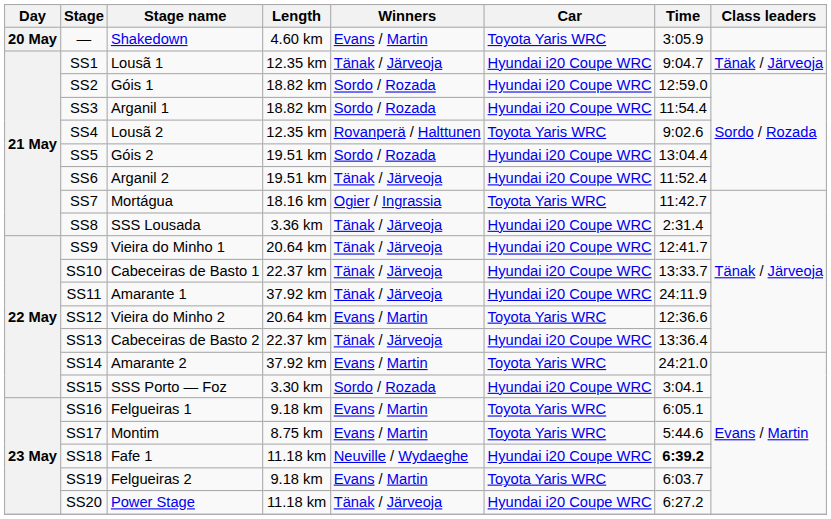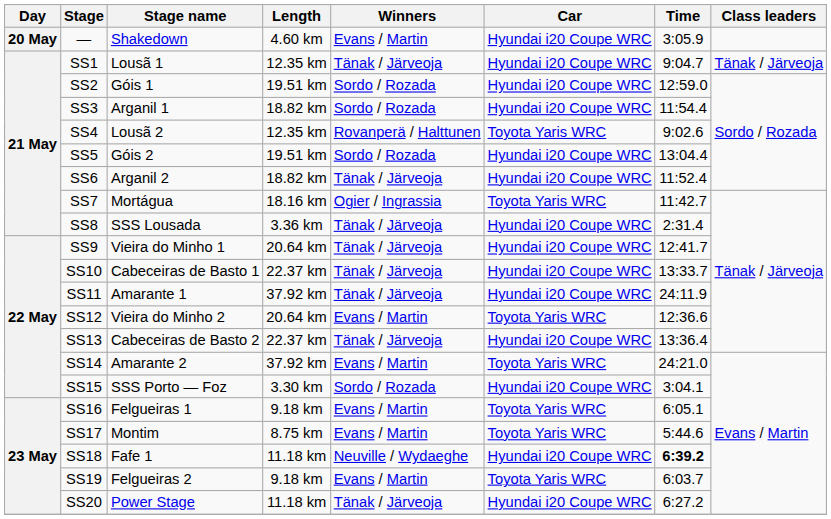 <table class="wikitable" style="font-size: 85%;">
 <tr>
 <th>Day</th>
 <th>Stage</th>
 <th>Stage name</th>
 <th>Length</th>
 <th>Winners</th>
 <th>Car</th>
 <th>Time</th>
 <th>Class leaders</th>
 </tr>
 <tr>
 <th>20 May</th>
 <td align="center">—</td>
 <td><a href='#'>Shakedown</a></td>
 <td align="center">4.60 km</td>
 <td><a href='#'>Evans</a> / <a href='#'>Martin</a></td>
-<td><a href='#'>Toyota Yaris WRC</a></td>
+<td><a href='#'>Hyundai i20 Coupe WRC</a></td>
 <td align="center">3:05.9</td>
 <td></td>
 </tr>
 <tr>
 <th rowspan="8">21 May</th>
 <td align="center">SS1</td>
 <td>Lousã 1</td>
 <td align="center">12.35 km</td>
 <td><a href='#'>Tänak</a> / <a href='#'>Järveoja</a></td>
 <td><a href='#'>Hyundai i20 Coupe WRC</a></td>
 <td align="center">9:04.7</td>
 <td><a href='#'>Tänak</a> / <a href='#'>Järveoja</a></td>
 </tr>
 <tr>
 <td align="center">SS2</td>
 <td>Góis 1</td>
-<td align="center">18.82 km</td>
+<td align="center">19.51 km</td>
 <td><a href='#'>Sordo</a> / <a href='#'>Rozada</a></td>
 <td><a href='#'>Hyundai i20 Coupe WRC</a></td>
 <td align="center">12:59.0</td>
 <td rowspan="5"><a href='#'>Sordo</a> / <a href='#'>Rozada</a></td>
 </tr>
 <tr>
 <td align="center">SS3</td>
 <td>Arganil 1</td>
 <td align="center">18.82 km</td>
 <td><a href='#'>Sordo</a> / <a href='#'>Rozada</a></td>
 <td><a href='#'>Hyundai i20 Coupe WRC</a></td>
 <td align="center">11:54.4</td>
 </tr>
 <tr>
 <td align="center">SS4</td>
 <td>Lousã 2</td>
 <td align="center">12.35 km</td>
 <td><a href='#'>Rovanperä</a> / <a href='#'>Halttunen</a></td>
 <td><a href='#'>Toyota Yaris WRC</a></td>
 <td align="center">9:02.6</td>
 </tr>
 <tr>
 <td align="center">SS5</td>
 <td>Góis 2</td>
 <td align="center">19.51 km</td>
 <td><a href='#'>Sordo</a> / <a href='#'>Rozada</a></td>
 <td><a href='#'>Hyundai i20 Coupe WRC</a></td>
 <td align="center">13:04.4</td>
 </tr>
 <tr>
 <td align="center">SS6</td>
 <td>Arganil 2</td>
-<td align="center">19.51 km</td>
+<td align="center">18.82 km</td>
 <td><a href='#'>Tänak</a> / <a href='#'>Järveoja</a></td>
 <td><a href='#'>Hyundai i20 Coupe WRC</a></td>
 <td align="center">11:52.4</td>
 </tr>
 <tr>
 <td align="center">SS7</td>
 <td>Mortágua</td>
 <td align="center">18.16 km</td>
 <td><a href='#'>Ogier</a> / <a href='#'>Ingrassia</a></td>
 <td><a href='#'>Toyota Yaris WRC</a></td>
 <td align="center">11:42.7</td>
 <td rowspan="7"><a href='#'>Tänak</a> / <a href='#'>Järveoja</a></td>
 </tr>
 <tr>
 <td align="center">SS8</td>
 <td>SSS Lousada</td>
 <td align="center">3.36 km</td>
 <td><a href='#'>Tänak</a> / <a href='#'>Järveoja</a></td>
 <td><a href='#'>Hyundai i20 Coupe WRC</a></td>
 <td align="center">2:31.4</td>
 </tr>
 <tr>
 <th rowspan="7">22 May</th>
 <td align="center">SS9</td>
 <td>Vieira do Minho 1</td>
 <td align="center">20.64 km</td>
 <td><a href='#'>Tänak</a> / <a href='#'>Järveoja</a></td>
 <td><a href='#'>Hyundai i20 Coupe WRC</a></td>
 <td align="center">12:41.7</td>
 </tr>
 <tr>
 <td align="center">SS10</td>
 <td>Cabeceiras de Basto 1</td>
 <td align="center">22.37 km</td>
 <td><a href='#'>Tänak</a> / <a href='#'>Järveoja</a></td>
 <td><a href='#'>Hyundai i20 Coupe WRC</a></td>
 <td align="center">13:33.7</td>
 </tr>
 <tr>
 <td align="center">SS11</td>
 <td>Amarante 1</td>
 <td align="center">37.92 km</td>
 <td><a href='#'>Tänak</a> / <a href='#'>Järveoja</a></td>
 <td><a href='#'>Hyundai i20 Coupe WRC</a></td>
 <td align="center">24:11.9</td>
 </tr>
 <tr>
 <td align="center">SS12</td>
 <td>Vieira do Minho 2</td>
 <td align="center">20.64 km</td>
 <td><a href='#'>Evans</a> / <a href='#'>Martin</a></td>
 <td><a href='#'>Toyota Yaris WRC</a></td>
 <td align="center">12:36.6</td>
 </tr>
 <tr>
 <td align="center">SS13</td>
 <td>Cabeceiras de Basto 2</td>
 <td align="center">22.37 km</td>
 <td><a href='#'>Tänak</a> / <a href='#'>Järveoja</a></td>
 <td><a href='#'>Hyundai i20 Coupe WRC</a></td>
 <td align="center">13:36.4</td>
 </tr>
 <tr>
 <td align="center">SS14</td>
 <td>Amarante 2</td>
 <td align="center">37.92 km</td>
 <td><a href='#'>Evans</a> / <a href='#'>Martin</a></td>
 <td><a href='#'>Toyota Yaris WRC</a></td>
 <td align="center">24:21.0</td>
 <td rowspan="7"><a href='#'>Evans</a> / <a href='#'>Martin</a></td>
 </tr>
 <tr>
 <td align="center">SS15</td>
 <td>SSS Porto — Foz</td>
 <td align="center">3.30 km</td>
 <td><a href='#'>Sordo</a> / <a href='#'>Rozada</a></td>
 <td><a href='#'>Hyundai i20 Coupe WRC</a></td>
 <td align="center">3:04.1</td>
 </tr>
 <tr>
 <th rowspan="5">23 May</th>
 <td align="center">SS16</td>
 <td>Felgueiras 1</td>
 <td align="center">9.18 km</td>
 <td><a href='#'>Evans</a> / <a href='#'>Martin</a></td>
 <td><a href='#'>Toyota Yaris WRC</a></td>
 <td align="center">6:05.1</td>
 </tr>
 <tr>
 <td align="center">SS17</td>
 <td>Montim</td>
 <td align="center">8.75 km</td>
 <td><a href='#'>Evans</a> / <a href='#'>Martin</a></td>
 <td><a href='#'>Toyota Yaris WRC</a></td>
 <td align="center">5:44.6</td>
 </tr>
 <tr>
 <td align="center">SS18</td>
 <td>Fafe 1</td>
 <td align="center">11.18 km</td>
 <td><a href='#'>Neuville</a> / <a href='#'>Wydaeghe</a></td>
 <td><a href='#'>Hyundai i20 Coupe WRC</a></td>
 <td align="center"><strong>6:39.2</strong></td>
 </tr>
 <tr>
 <td align="center">SS19</td>
 <td>Felgueiras 2</td>
 <td align="center">9.18 km</td>
 <td><a href='#'>Evans</a> / <a href='#'>Martin</a></td>
 <td><a href='#'>Toyota Yaris WRC</a></td>
 <td align="center">6:03.7</td>
 </tr>
 <tr>
 <td align="center">SS20</td>
 <td><a href='#'>Power Stage</a></td>
 <td align="center">11.18 km</td>
 <td><a href='#'>Tänak</a> / <a href='#'>Järveoja</a></td>
 <td><a href='#'>Hyundai i20 Coupe WRC</a></td>
 <td align="center">6:27.2</td>
 </tr>
 <tr>
 </tr>
 </table>
